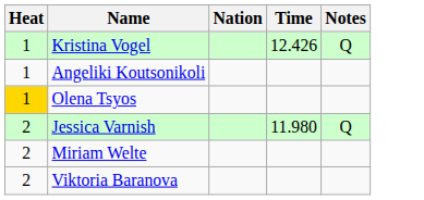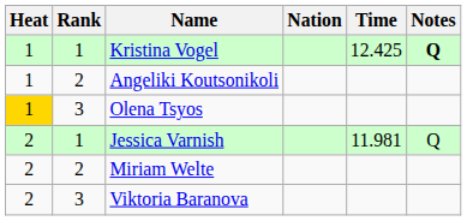 <table class="wikitable sortable" style="text-align:center">
 <tr>
 <th>Heat</th>
+<th>Rank</th>
 <th>Name</th>
 <th>Nation</th>
 <th>Time</th>
 <th>Notes</th>
 </tr>
 <tr style="background: #ccffcc;">
 <td>1</td>
+<td>1</td>
 <td align=left><a href='#'>Kristina Vogel</a></td>
 <td align=left></td>
-<td>12.426</td>
-<td>Q</td>
+<td>12.425</td>
+<td><strong>Q</strong></td>
 </tr>
 <tr>
 <td>1</td>
+<td>2</td>
 <td align=left><a href='#'>Angeliki Koutsonikoli</a></td>
 <td align=left></td>
 <td></td>
 <td></td>
 </tr>
 <tr>
 <td style="background: gold;">1</td>
+<td>3</td>
 <td align=left><a href='#'>Olena Tsyos</a></td>
 <td align=left></td>
 <td></td>
 <td></td>
 </tr>
 <tr style="background: #ccffcc;">
 <td>2</td>
+<td>1</td>
 <td align=left><a href='#'>Jessica Varnish</a></td>
 <td align=left></td>
-<td>11.980</td>
+<td>11.981</td>
 <td>Q</td>
 </tr>
 <tr>
+<td>2</td>
 <td>2</td>
 <td align=left><a href='#'>Miriam Welte</a></td>
 <td align=left></td>
 <td></td>
 <td></td>
 </tr>
 <tr>
 <td>2</td>
+<td>3</td>
 <td align=left><a href='#'>Viktoria Baranova</a></td>
 <td align=left></td>
 <td></td>
 <td></td>
 </tr>
 </table>
